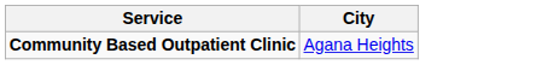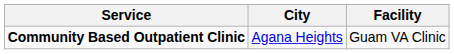 <table class="wikitable">
 <tr>
 <th>Service</th>
 <th>City</th>
+<th>Facility</th>
 </tr>
 <tr>
 <td><strong>Community Based Outpatient Clinic</strong></td>
 <td><a href='#'>Agana Heights</a></td>
+<td>Guam VA Clinic</td>
 </tr>
 </table>
